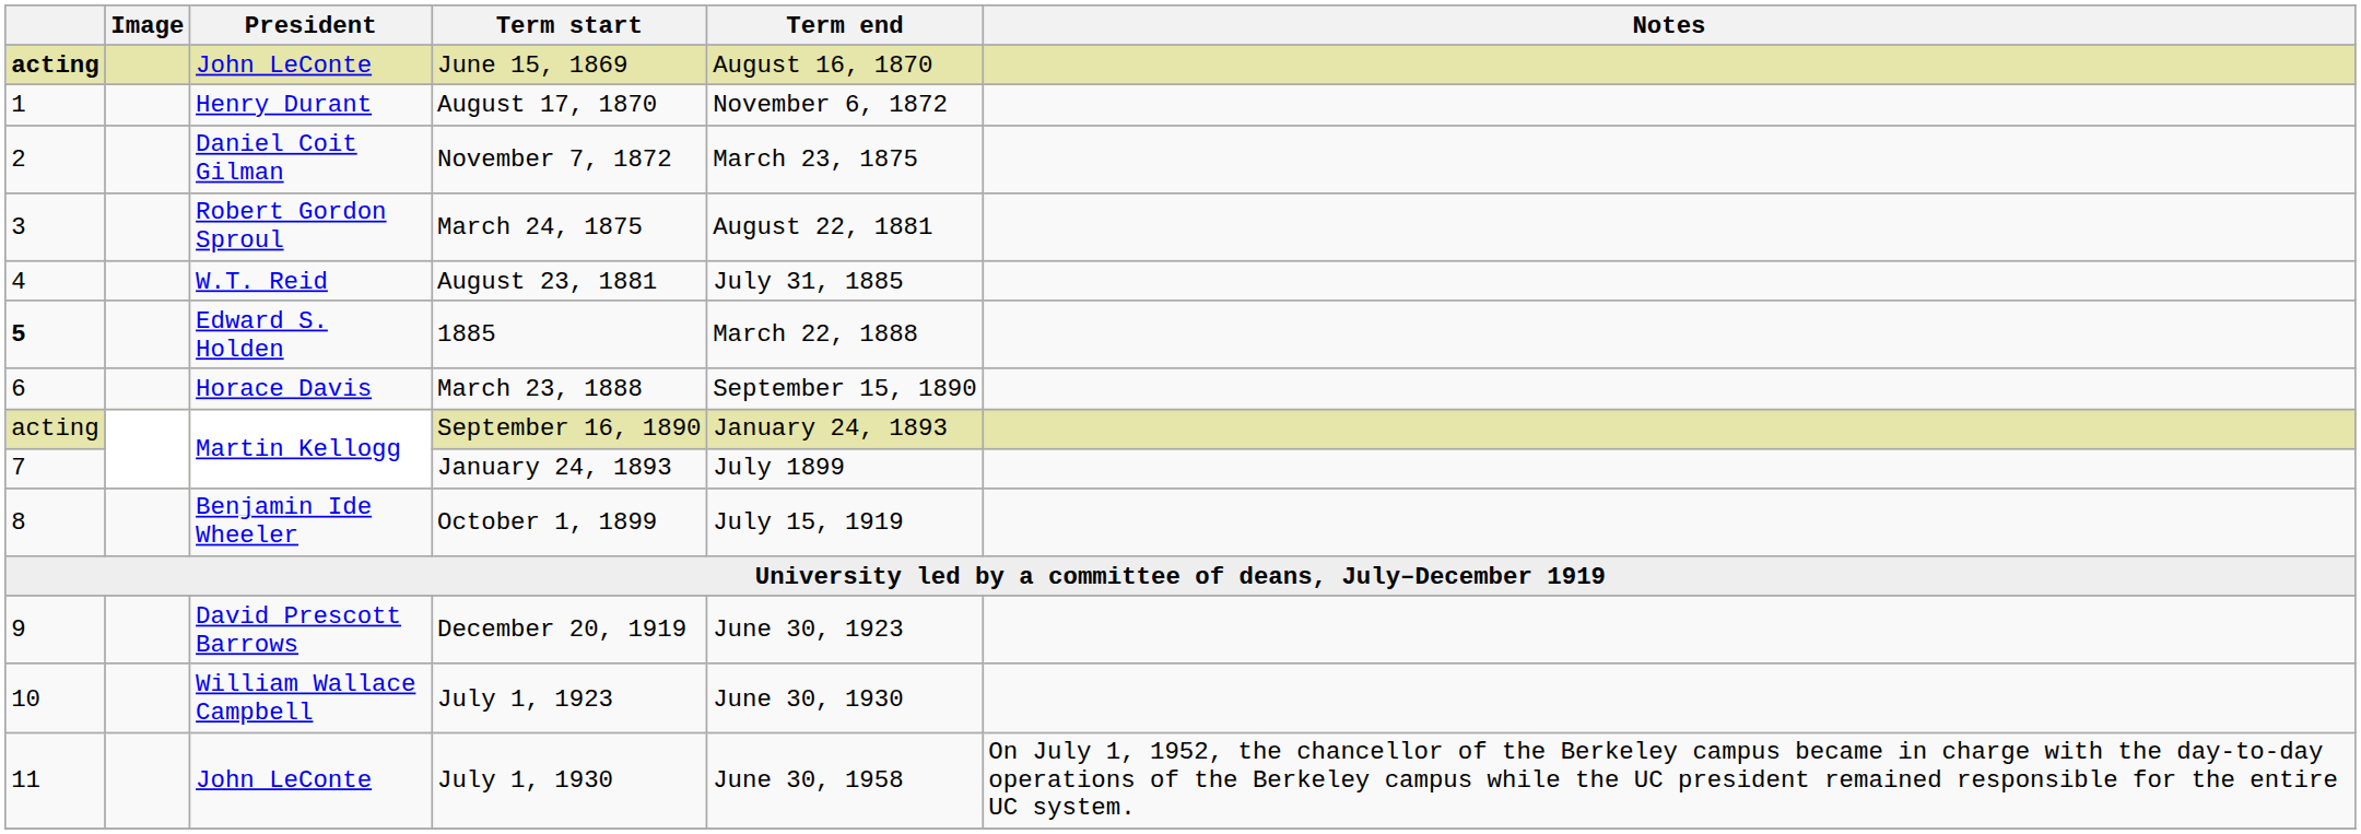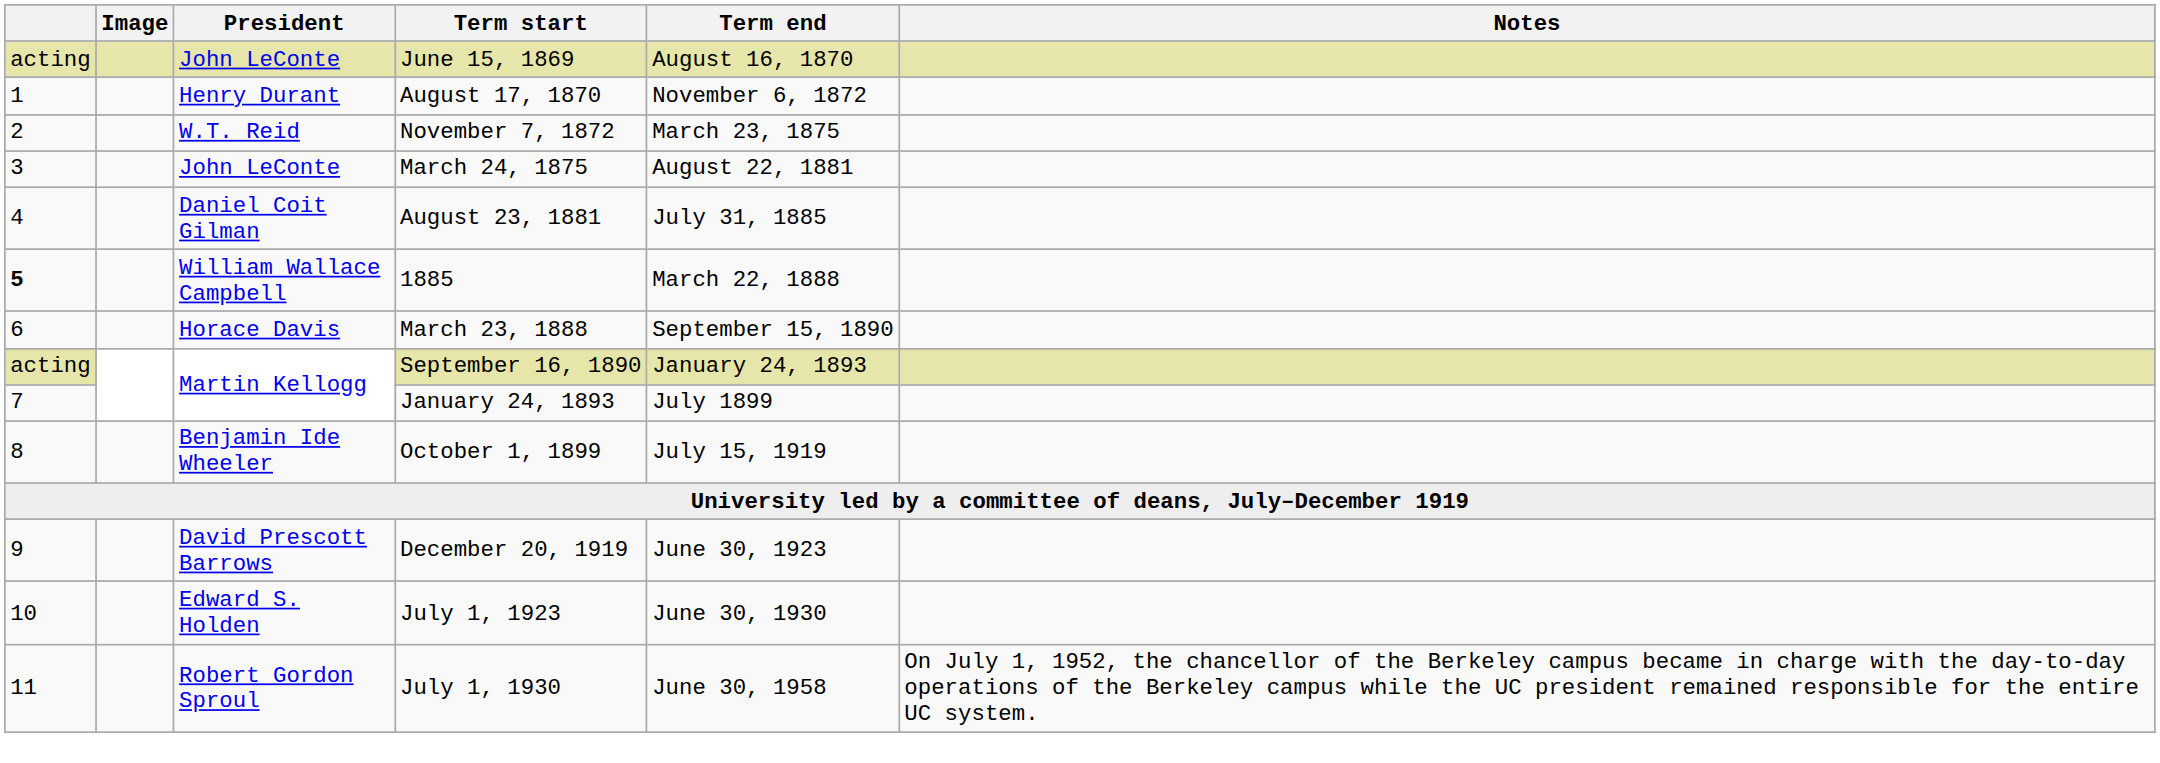 <table class=wikitable style="text-align:left">
 <tr>
 <th></th>
 <th>Image</th>
 <th>President</th>
 <th>Term start</th>
 <th>Term end</th>
 <th>Notes</th>
 </tr>
 <tr bgcolor="#e6e6aa">
-<td><strong>acting</strong></td>
+<td>acting</td>
 <td></td>
 <td><a href='#'>John LeConte</a></td>
 <td>June 15, 1869</td>
 <td>August 16, 1870</td>
 <td></td>
 </tr>
 <tr>
 <td>1</td>
 <td></td>
 <td><a href='#'>Henry Durant</a></td>
 <td>August 17, 1870</td>
 <td>November 6, 1872</td>
 <td></td>
 </tr>
 <tr>
 <td>2</td>
 <td></td>
-<td><a href='#'>Daniel Coit Gilman</a></td>
+<td><a href='#'>W.T. Reid</a></td>
 <td>November 7, 1872</td>
 <td>March 23, 1875</td>
 <td></td>
 </tr>
 <tr>
 <td>3</td>
 <td></td>
-<td><a href='#'>Robert Gordon Sproul</a></td>
+<td><a href='#'>John LeConte</a></td>
 <td>March 24, 1875</td>
 <td>August 22, 1881</td>
 <td></td>
 </tr>
 <tr>
 <td>4</td>
 <td></td>
-<td><a href='#'>W.T. Reid</a></td>
+<td><a href='#'>Daniel Coit Gilman</a></td>
 <td>August 23, 1881</td>
 <td>July 31, 1885</td>
 <td></td>
 </tr>
 <tr>
 <td><strong>5</strong></td>
 <td></td>
-<td><a href='#'>Edward S. Holden</a></td>
+<td><a href='#'>William Wallace Campbell</a></td>
 <td>1885</td>
 <td>March 22, 1888</td>
 <td></td>
 </tr>
 <tr>
 <td>6</td>
 <td></td>
 <td><a href='#'>Horace Davis</a></td>
 <td>March 23, 1888</td>
 <td nowrap>September 15, 1890</td>
 <td></td>
 </tr>
 <tr bgcolor="#e6e6aa">
 <td>acting</td>
 <td rowspan="2" bgcolor="#ffffff"></td>
 <td rowspan="2" bgcolor="#ffffff"><a href='#'>Martin Kellogg</a></td>
 <td nowrap>September 16, 1890</td>
 <td>January 24, 1893</td>
 <td></td>
 </tr>
 <tr>
 <td>7</td>
 <td>January 24, 1893</td>
 <td>July 1899</td>
 <td></td>
 </tr>
 <tr>
 <td>8</td>
 <td></td>
 <td><a href='#'>Benjamin Ide Wheeler</a></td>
 <td>October 1, 1899</td>
 <td>July 15, 1919</td>
 <td></td>
 </tr>
 <tr>
 <td colspan="6" bgcolor="#eeeeee" align="center" style="font-weight:bold">University led by a committee of deans, July–December 1919</td>
 </tr>
 <tr>
 <td>9</td>
 <td></td>
 <td><a href='#'>David Prescott Barrows</a></td>
 <td>December 20, 1919</td>
 <td>June 30, 1923</td>
 <td></td>
 </tr>
 <tr>
 <td>10</td>
 <td></td>
-<td><a href='#'>William Wallace Campbell</a></td>
+<td><a href='#'>Edward S. Holden</a></td>
 <td>July 1, 1923</td>
 <td>June 30, 1930</td>
 <td></td>
 </tr>
 <tr>
 <td>11</td>
 <td></td>
-<td><a href='#'>John LeConte</a></td>
+<td><a href='#'>Robert Gordon Sproul</a></td>
 <td>July 1, 1930</td>
 <td>June 30, 1958</td>
 <td> On July 1, 1952, the chancellor of the Berkeley campus became in charge with the day-to-day operations of the Berkeley campus while the UC president remained responsible for the entire UC system.</td>
 </tr>
 <tr>
 </tr>
 </table>
